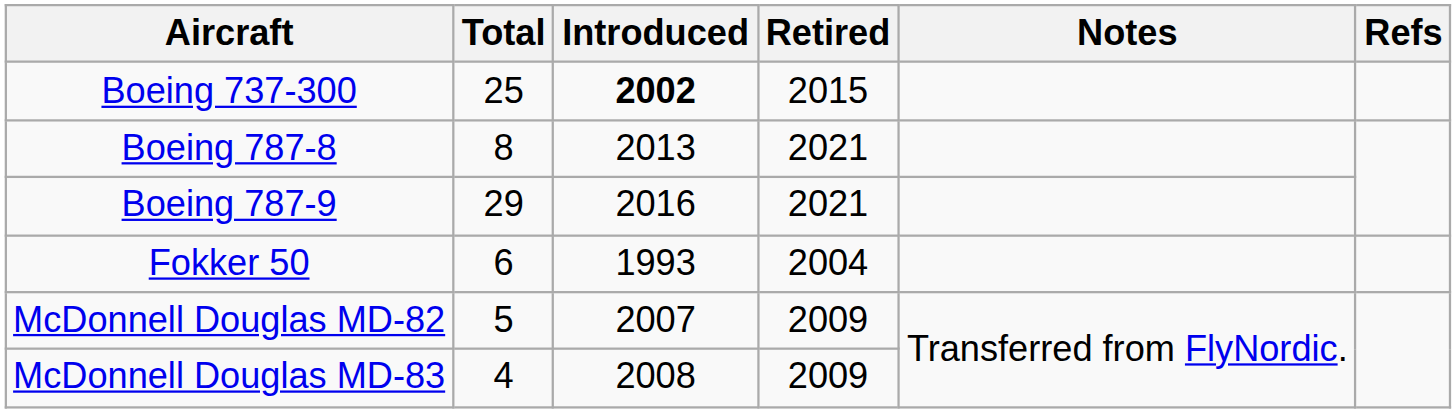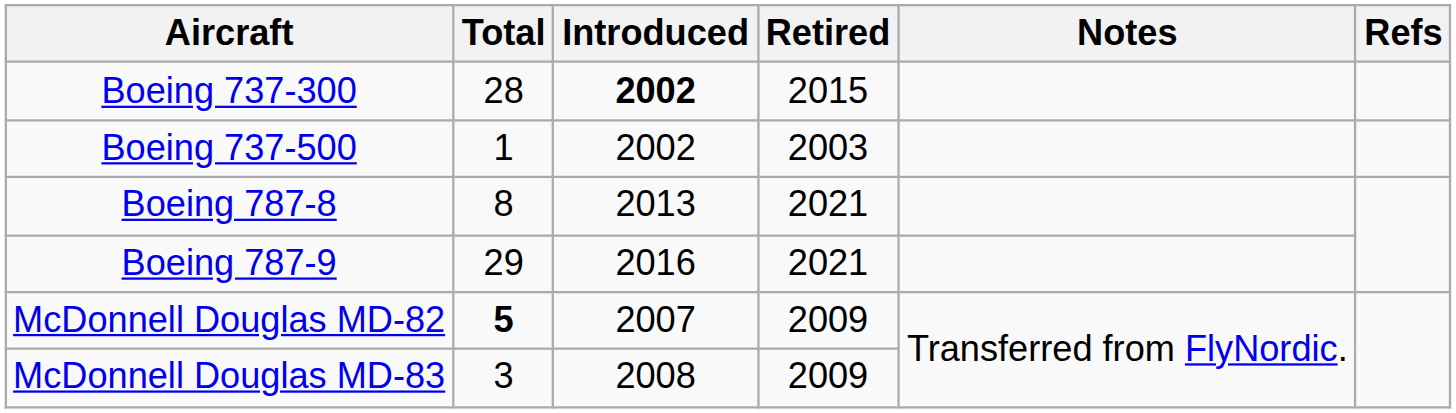 <table class="wikitable" style="margin:0.5em auto; text-align:center">
 <tr>
 <th>Aircraft</th>
 <th>Total</th>
 <th>Introduced</th>
 <th>Retired</th>
 <th>Notes</th>
 <th>Refs</th>
 </tr>
 <tr>
 <td><a href='#'>Boeing 737-300</a></td>
-<td>25</td>
+<td>28</td>
 <td><strong>2002</strong></td>
 <td>2015</td>
+<td></td>
+<td></td>
+</tr>
+<tr>
+<td><a href='#'>Boeing 737-500</a></td>
+<td>1</td>
+<td>2002</td>
+<td>2003</td>
 <td></td>
 <td></td>
 </tr>
 <tr>
 <td><a href='#'>Boeing 787-8</a></td>
 <td>8</td>
 <td>2013</td>
 <td>2021</td>
 <td></td>
 <td rowspan=2></td>
 </tr>
 <tr>
 <td><a href='#'>Boeing 787-9</a></td>
 <td>29</td>
 <td>2016</td>
 <td>2021</td>
 <td></td>
 </tr>
 <tr>
-<td><a href='#'>Fokker 50</a></td>
-<td>6</td>
-<td>1993</td>
-<td>2004</td>
-<td></td>
-<td></td>
-</tr>
-<tr>
 <td><a href='#'>McDonnell Douglas MD-82</a></td>
-<td>5</td>
+<td><strong>5</strong></td>
 <td>2007</td>
 <td>2009</td>
 <td rowspan=2>Transferred from <a href='#'>FlyNordic</a>.</td>
 <td rowspan=2></td>
 </tr>
 <tr>
 <td><a href='#'>McDonnell Douglas MD-83</a></td>
-<td>4</td>
+<td>3</td>
 <td>2008</td>
 <td>2009</td>
 </tr>
 </table>
